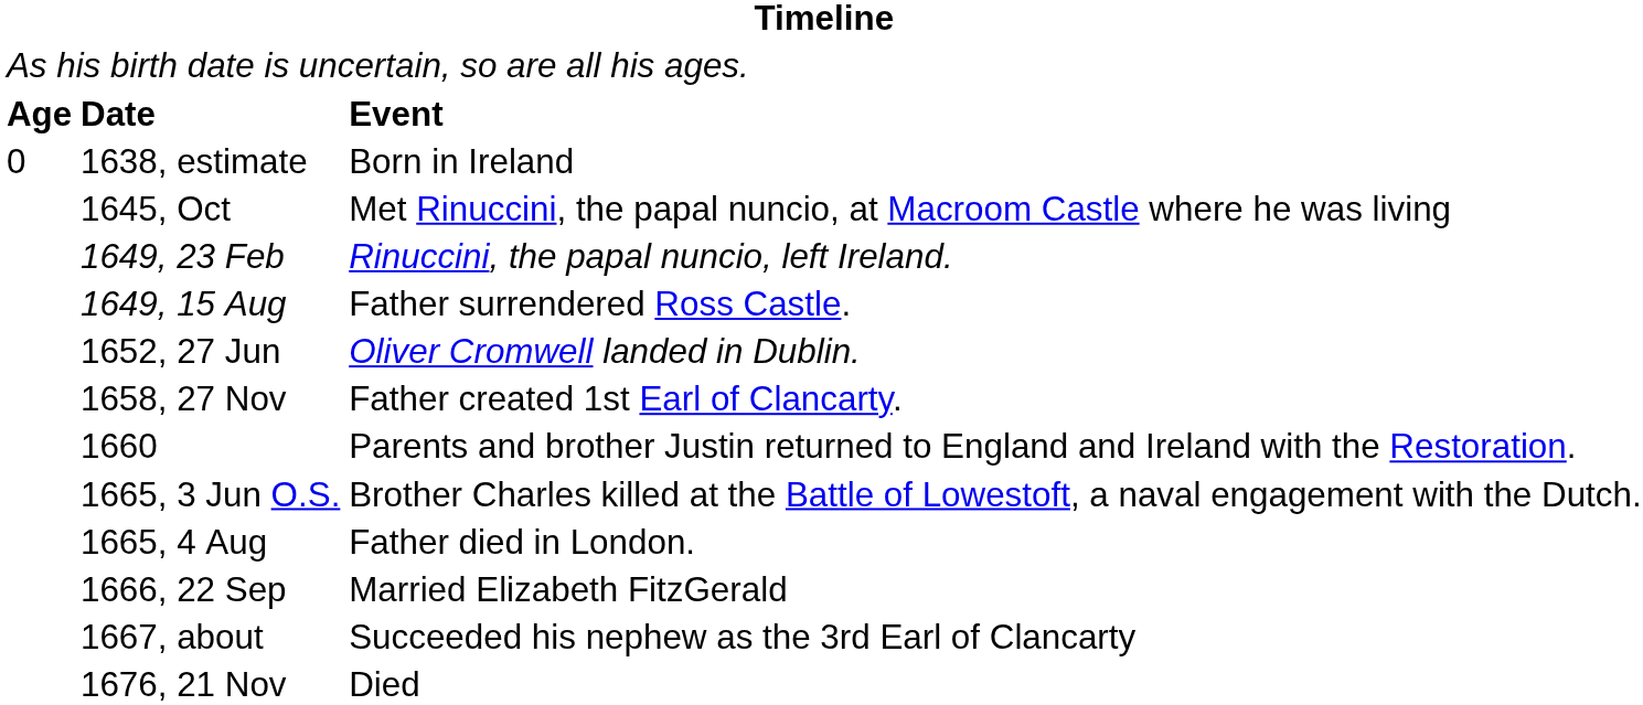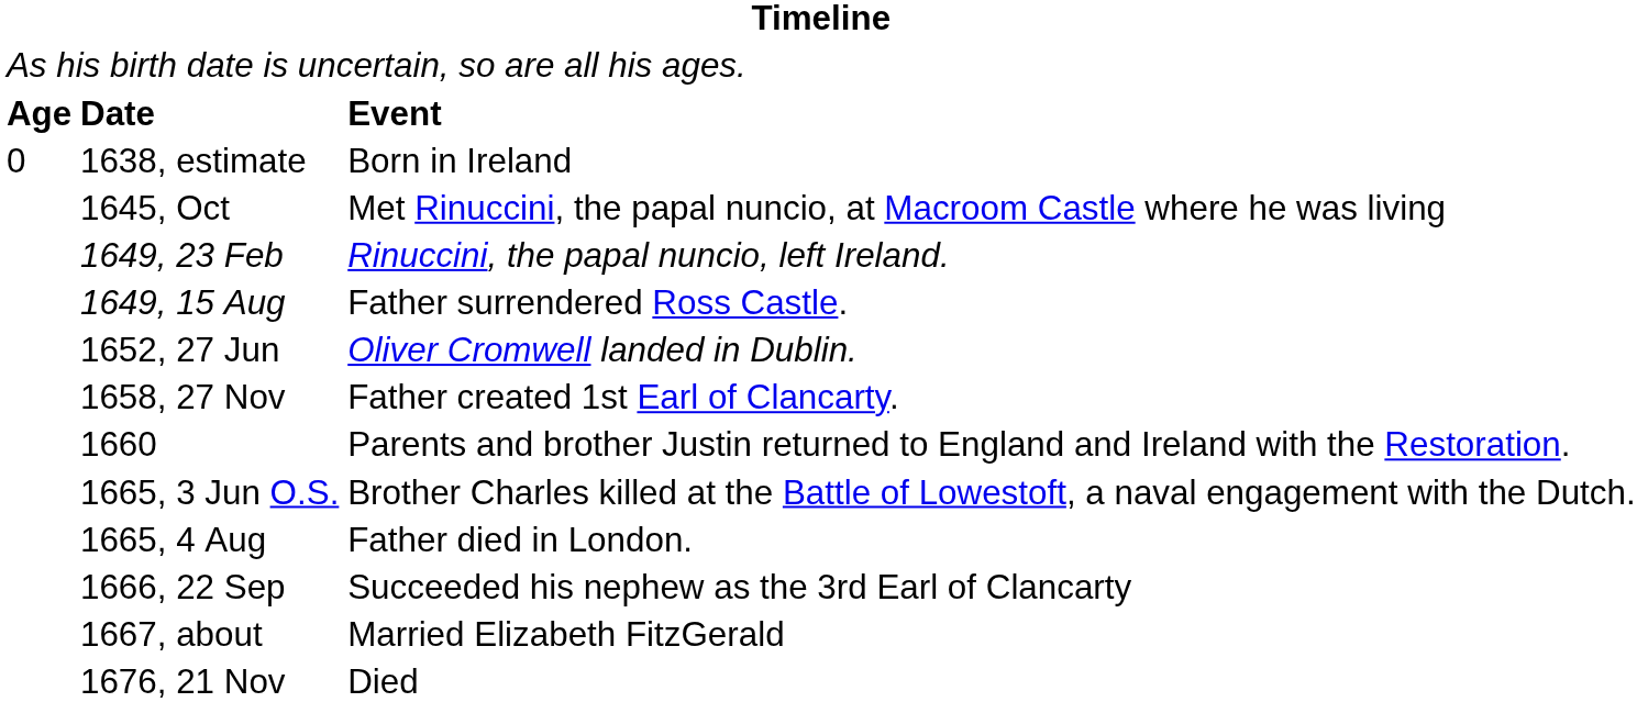 <table>
 <tr>
 <th colspan=3>Timeline</th>
 </tr>
 <tr>
 <td colspan=3><em>As his birth date is uncertain, so are all his ages.</em></td>
 </tr>
 <tr>
 <th align="left">Age</th>
 <th align="left">Date</th>
 <th align="left">Event</th>
 </tr>
 <tr>
 <td>0</td>
 <td>1638, estimate</td>
 <td>Born in Ireland</td>
 </tr>
 <tr>
 <td></td>
 <td>1645, Oct</td>
 <td>Met <a href='#'>Rinuccini</a>, the papal nuncio, at <a href='#'>Macroom Castle</a> where he was living</td>
 </tr>
 <tr>
 <td></td>
 <td><em>1649, 23 Feb</em></td>
 <td><em><a href='#'>Rinuccini</a>, the papal nuncio, left Ireland.</em></td>
 </tr>
 <tr>
 <td></td>
 <td><em>1649, 15 Aug</em></td>
 <td>Father surrendered <a href='#'>Ross Castle</a>.</td>
 </tr>
 <tr>
 <td></td>
 <td>1652, 27 Jun</td>
 <td><em><a href='#'>Oliver Cromwell</a> landed in Dublin.</em></td>
 </tr>
 <tr>
 <td></td>
 <td>1658, 27 Nov</td>
 <td>Father created 1st <a href='#'>Earl of Clancarty</a>.</td>
 </tr>
 <tr>
 <td></td>
 <td>1660</td>
 <td>Parents and brother Justin returned to England and Ireland with the <a href='#'>Restoration</a>.</td>
 </tr>
 <tr>
 <td></td>
 <td>1665, 3 Jun <a href='#'>O.S.</a></td>
 <td>Brother Charles killed at the <a href='#'>Battle of Lowestoft</a>, a naval engagement with the Dutch.</td>
 </tr>
 <tr>
 <td></td>
 <td>1665, 4 Aug</td>
 <td>Father died in London.</td>
 </tr>
 <tr>
 <td></td>
 <td>1666, 22 Sep</td>
-<td>Married Elizabeth FitzGerald</td>
+<td>Succeeded his nephew as the 3rd Earl of Clancarty</td>
 </tr>
 <tr>
 <td></td>
 <td>1667, about</td>
-<td>Succeeded his nephew as the 3rd Earl of Clancarty</td>
+<td>Married Elizabeth FitzGerald</td>
 </tr>
 <tr>
 <td></td>
 <td>1676, 21 Nov</td>
 <td>Died</td>
 </tr>
 </table>
